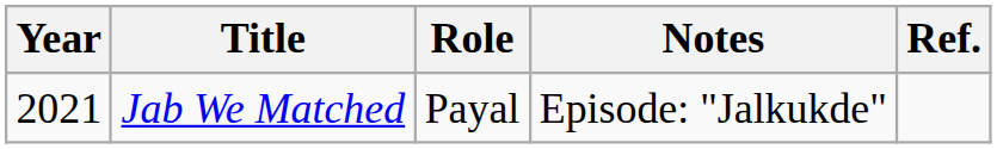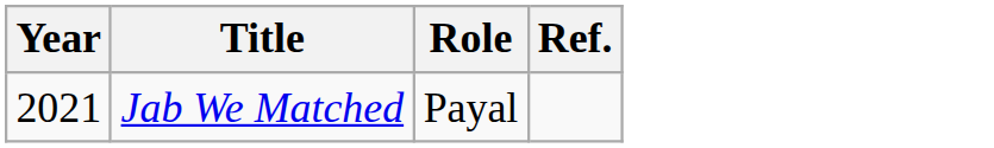 <table class="wikitable sortable">
 <tr>
 <th>Year</th>
 <th>Title</th>
 <th>Role</th>
-<th>Notes</th>
 <th>Ref.</th>
 </tr>
 <tr>
 <td>2021</td>
 <td><em><a href='#'>Jab We Matched</a></em></td>
 <td>Payal</td>
-<td>Episode: "Jalkukde"</td>
 <td></td>
 </tr>
 </table>
